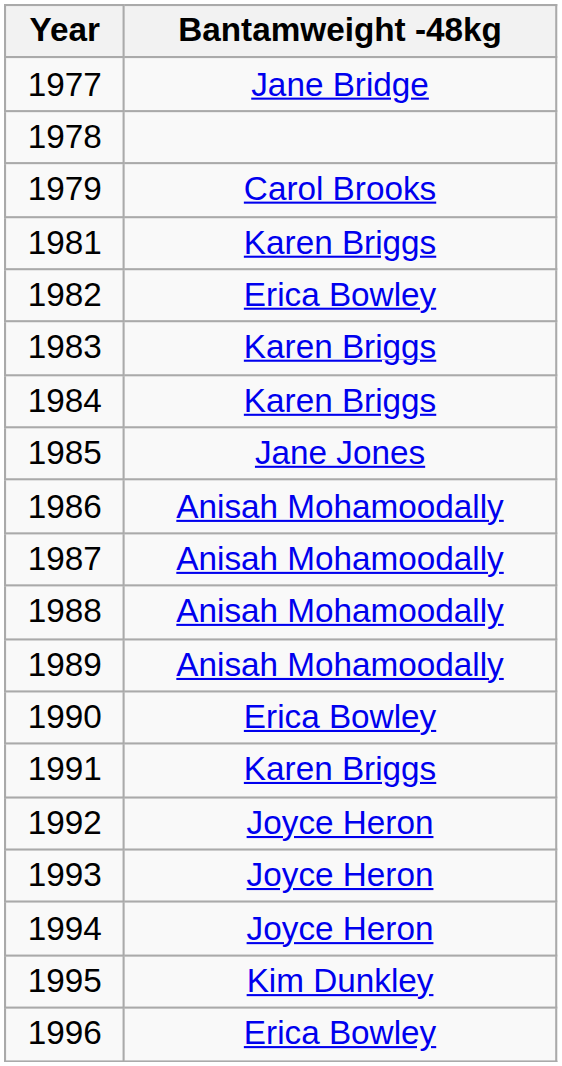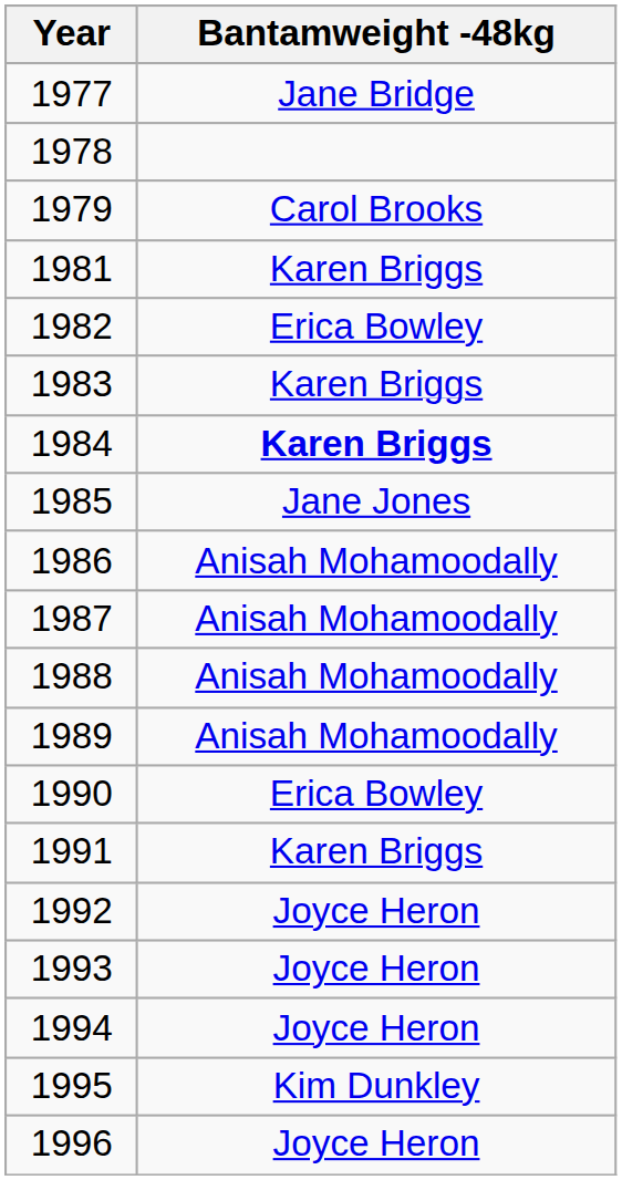 <table class="wikitable" style="text-align:center">
 <tr>
 <th width=50>Year</th>
 <th width=200>Bantamweight -48kg</th>
 </tr>
 <tr>
 <td>1977</td>
 <td><a href='#'>Jane Bridge</a></td>
 </tr>
 <tr>
 <td>1978</td>
 <td></td>
 </tr>
 <tr>
 <td>1979</td>
 <td><a href='#'>Carol Brooks</a></td>
 </tr>
 <tr>
 <td>1981</td>
 <td><a href='#'>Karen Briggs</a></td>
 </tr>
 <tr>
 <td>1982</td>
 <td><a href='#'>Erica Bowley</a></td>
 </tr>
 <tr>
 <td>1983</td>
 <td><a href='#'>Karen Briggs</a></td>
 </tr>
 <tr>
 <td>1984</td>
-<td><a href='#'>Karen Briggs</a></td>
+<td><strong><a href='#'>Karen Briggs</a></strong></td>
 </tr>
 <tr>
 <td>1985</td>
 <td><a href='#'>Jane Jones</a></td>
 </tr>
 <tr>
 <td>1986</td>
 <td><a href='#'>Anisah Mohamoodally</a></td>
 </tr>
 <tr>
 <td>1987</td>
 <td><a href='#'>Anisah Mohamoodally</a></td>
 </tr>
 <tr>
 <td>1988</td>
 <td><a href='#'>Anisah Mohamoodally</a></td>
 </tr>
 <tr>
 <td>1989</td>
 <td><a href='#'>Anisah Mohamoodally</a></td>
 </tr>
 <tr>
 <td>1990</td>
 <td><a href='#'>Erica Bowley</a></td>
 </tr>
 <tr>
 <td>1991</td>
 <td><a href='#'>Karen Briggs</a></td>
 </tr>
 <tr>
 <td>1992</td>
 <td><a href='#'>Joyce Heron</a></td>
 </tr>
 <tr>
 <td>1993</td>
 <td><a href='#'>Joyce Heron</a></td>
 </tr>
 <tr>
 <td>1994</td>
 <td><a href='#'>Joyce Heron</a></td>
 </tr>
 <tr>
 <td>1995</td>
 <td><a href='#'>Kim Dunkley</a></td>
 </tr>
 <tr>
 <td>1996</td>
-<td><a href='#'>Erica Bowley</a></td>
+<td><a href='#'>Joyce Heron</a></td>
 </tr>
 <tr>
 </tr>
 </table>
